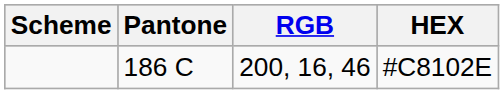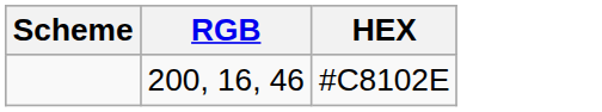 <table class="wikitable">
 <tr>
 <th>Scheme</th>
-<th>Pantone</th>
 <th><a href='#'>RGB</a></th>
 <th>HEX</th>
 </tr>
 <tr>
 <td></td>
-<td>186 C</td>
 <td>200, 16, 46</td>
 <td>#C8102E</td>
 </tr>
 </table>
